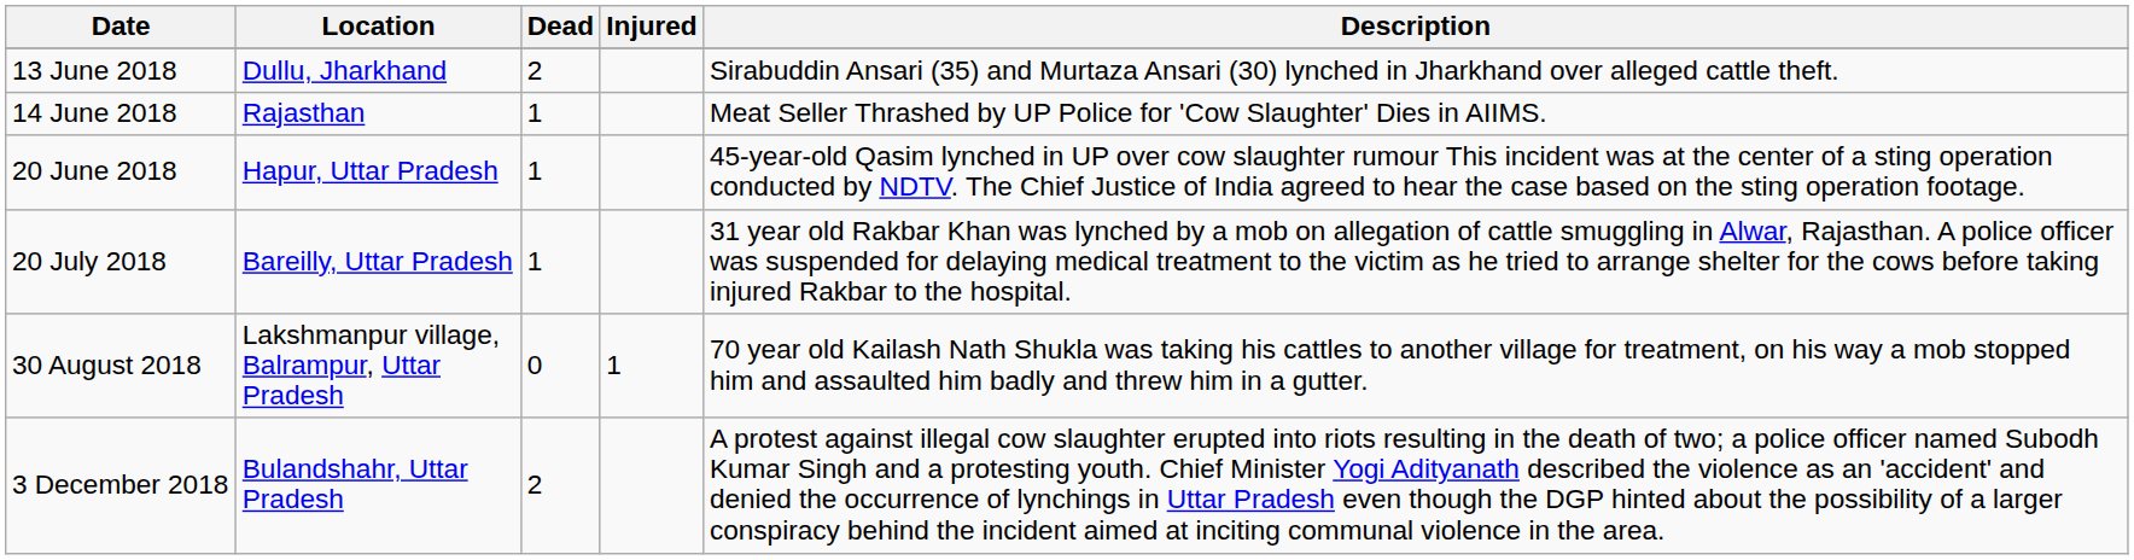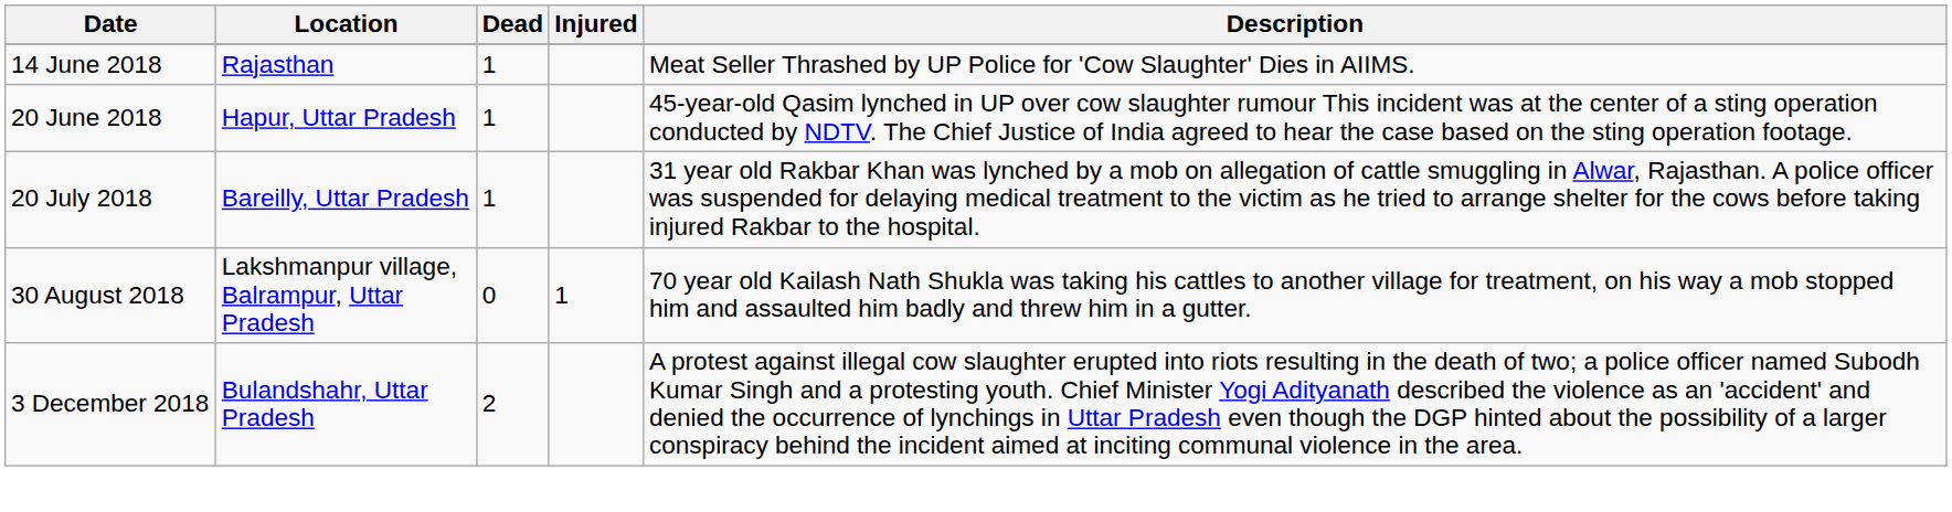 <table class="wikitable sortable">
 <tr>
 <th scope="col" style="width: 8rem;">Date</th>
 <th scope="col" style="width: 10rem;">Location</th>
 <th data-sort-type="number">Dead</th>
 <th data-sort-type="number">Injured</th>
 <th class="unsortable">Description</th>
 </tr>
 <tr>
-</tr>
-<tr>
-<td>13 June 2018</td>
-<td><a href='#'>Dullu, Jharkhand</a></td>
-<td>2</td>
-<td></td>
-<td>Sirabuddin Ansari (35) and Murtaza Ansari (30) lynched in Jharkhand over alleged cattle theft.</td>
 </tr>
 <tr>
 <td>14 June 2018</td>
 <td><a href='#'>Rajasthan</a></td>
 <td>1</td>
 <td></td>
 <td>Meat Seller Thrashed by UP Police for 'Cow Slaughter' Dies in AIIMS.</td>
 </tr>
 <tr>
 <td>20 June 2018</td>
 <td><a href='#'>Hapur, Uttar Pradesh</a></td>
 <td>1</td>
 <td></td>
 <td>45-year-old Qasim lynched in UP over cow slaughter rumour  This incident was at the center of a sting operation conducted by <a href='#'>NDTV</a>. The Chief Justice of India agreed to hear the case based on the sting operation footage.</td>
 </tr>
 <tr>
 <td>20 July 2018</td>
 <td><a href='#'>Bareilly, Uttar Pradesh</a></td>
 <td>1</td>
 <td></td>
 <td>31 year old Rakbar Khan was lynched by a mob on allegation of cattle smuggling in <a href='#'>Alwar</a>, Rajasthan. A police officer was suspended for delaying medical treatment to the victim as he tried to arrange shelter for the cows before taking injured Rakbar to the hospital.</td>
 </tr>
 <tr>
 <td>30 August 2018</td>
 <td>Lakshmanpur village, <a href='#'>Balrampur</a>, <a href='#'>Uttar Pradesh</a></td>
 <td>0</td>
 <td>1</td>
 <td>70 year old Kailash Nath Shukla was taking his cattles to another village for treatment, on his way a mob stopped him and assaulted him badly and threw him in a gutter.</td>
 </tr>
 <tr>
 <td>3 December 2018</td>
 <td><a href='#'>Bulandshahr, Uttar Pradesh</a></td>
 <td>2</td>
 <td></td>
 <td>A protest against illegal cow slaughter erupted into riots resulting in the death of two; a police officer named Subodh Kumar Singh and a protesting youth. Chief Minister <a href='#'>Yogi Adityanath</a> described the violence as an 'accident' and denied the occurrence of lynchings in <a href='#'>Uttar Pradesh</a> even though the DGP hinted about the possibility of a larger conspiracy behind the incident aimed at inciting communal violence in the area.</td>
 </tr>
 </table>
